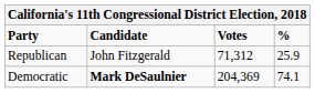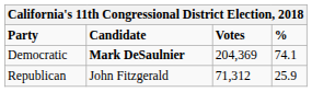 <table class="wikitable">
 <tr>
 <th colspan="4">California's 11th Congressional District Election, 2018</th>
 </tr>
 <tr>
 <td><strong>Party</strong></td>
 <td><strong>Candidate</strong></td>
 <td><strong>Votes</strong></td>
 <td><strong>%</strong></td>
 </tr>
 <tr>
+<td>Democratic</td>
+<td><strong>Mark DeSaulnier</strong></td>
+<td>204,369</td>
+<td>74.1</td>
+</tr>
+<tr>
 <td>Republican</td>
 <td>John Fitzgerald</td>
 <td>71,312</td>
 <td>25.9</td>
 </tr>
-<tr>
-<td>Democratic</td>
-<td><strong>Mark DeSaulnier</strong></td>
-<td>204,369</td>
-<td>74.1</td>
-</tr>
 </table>
